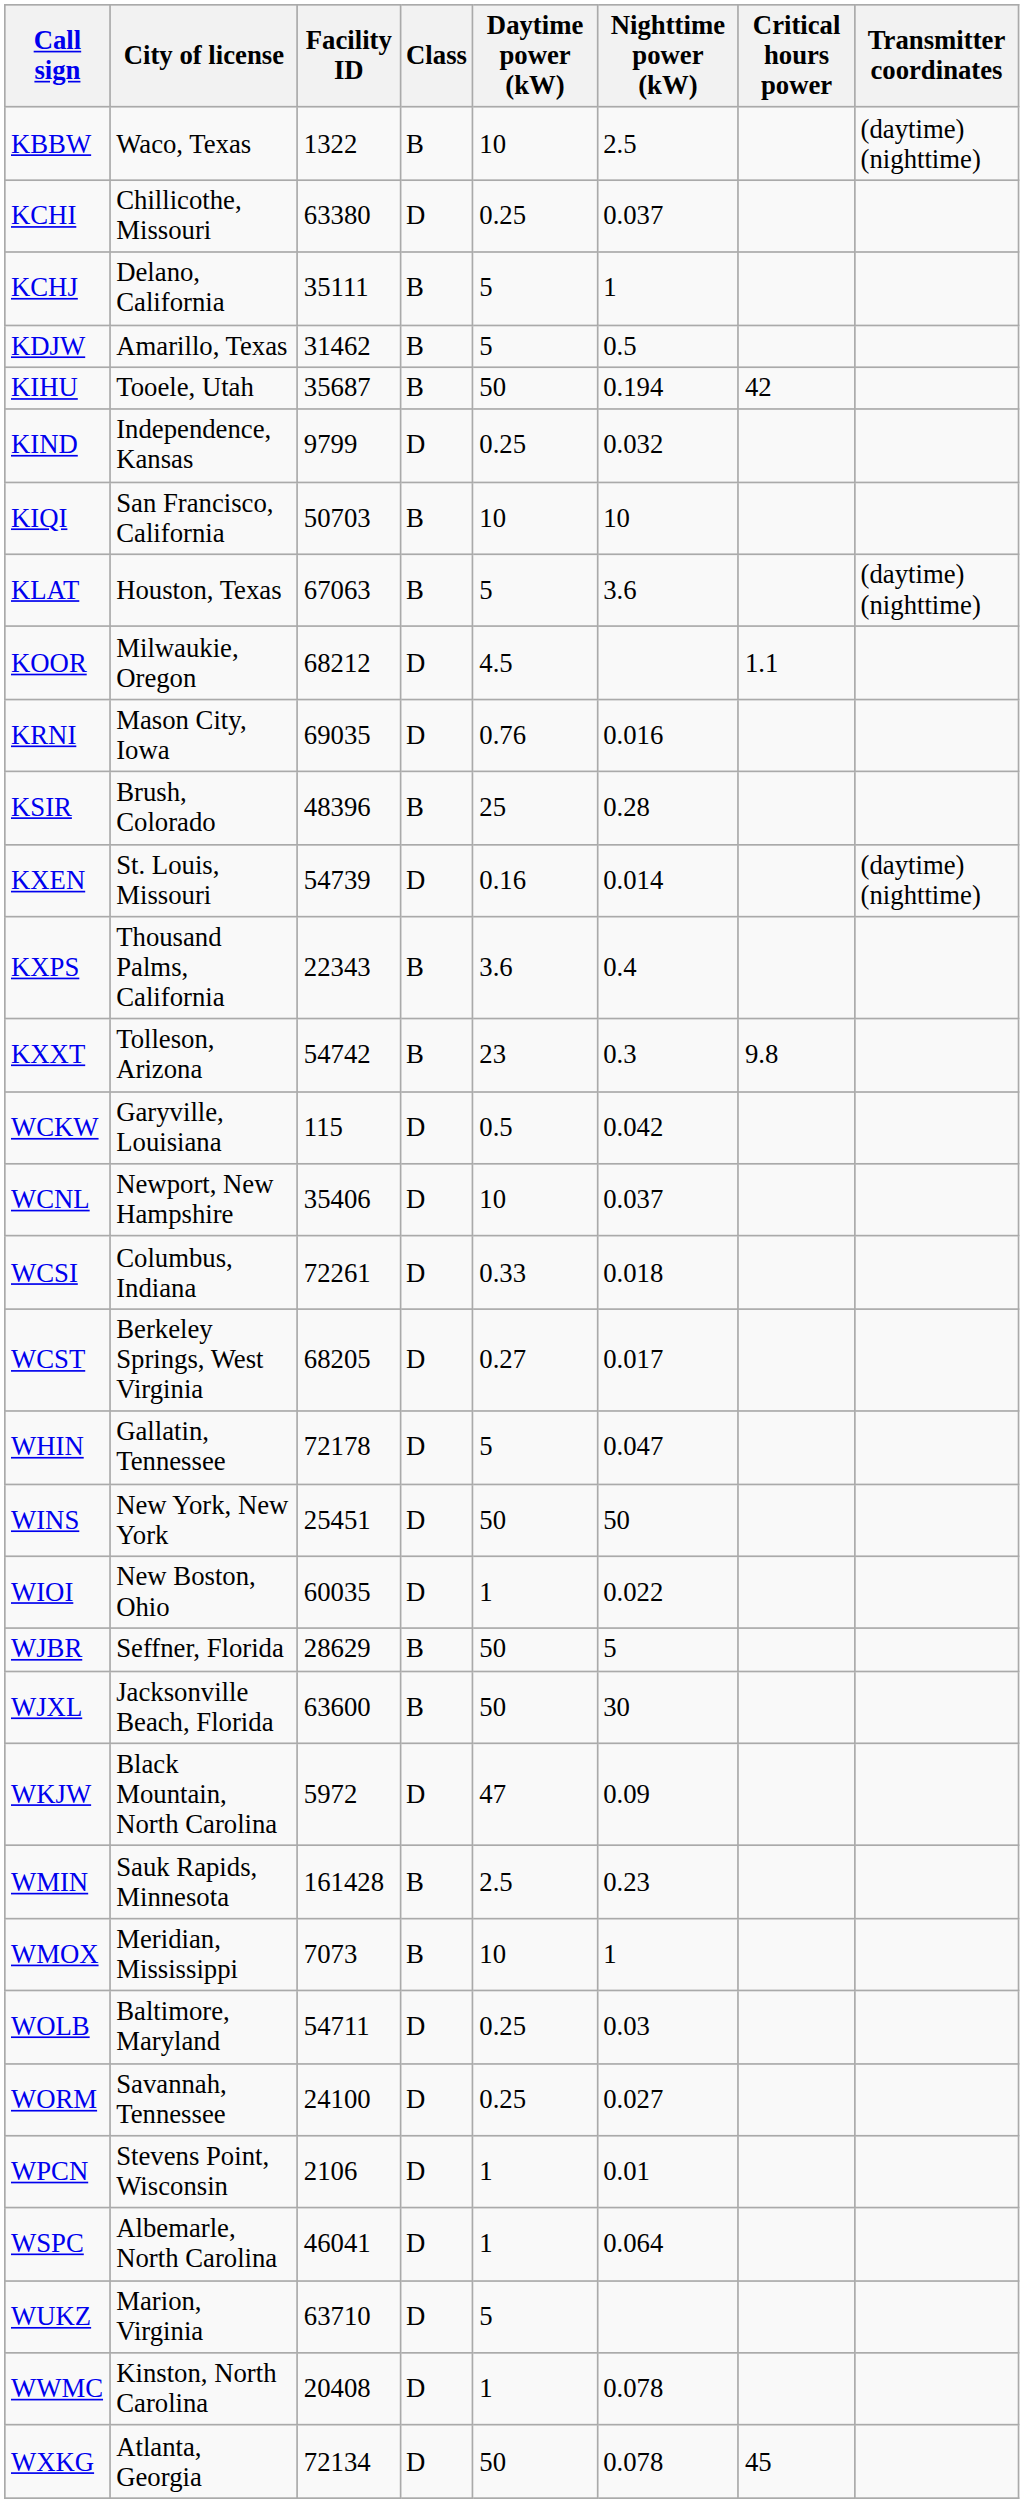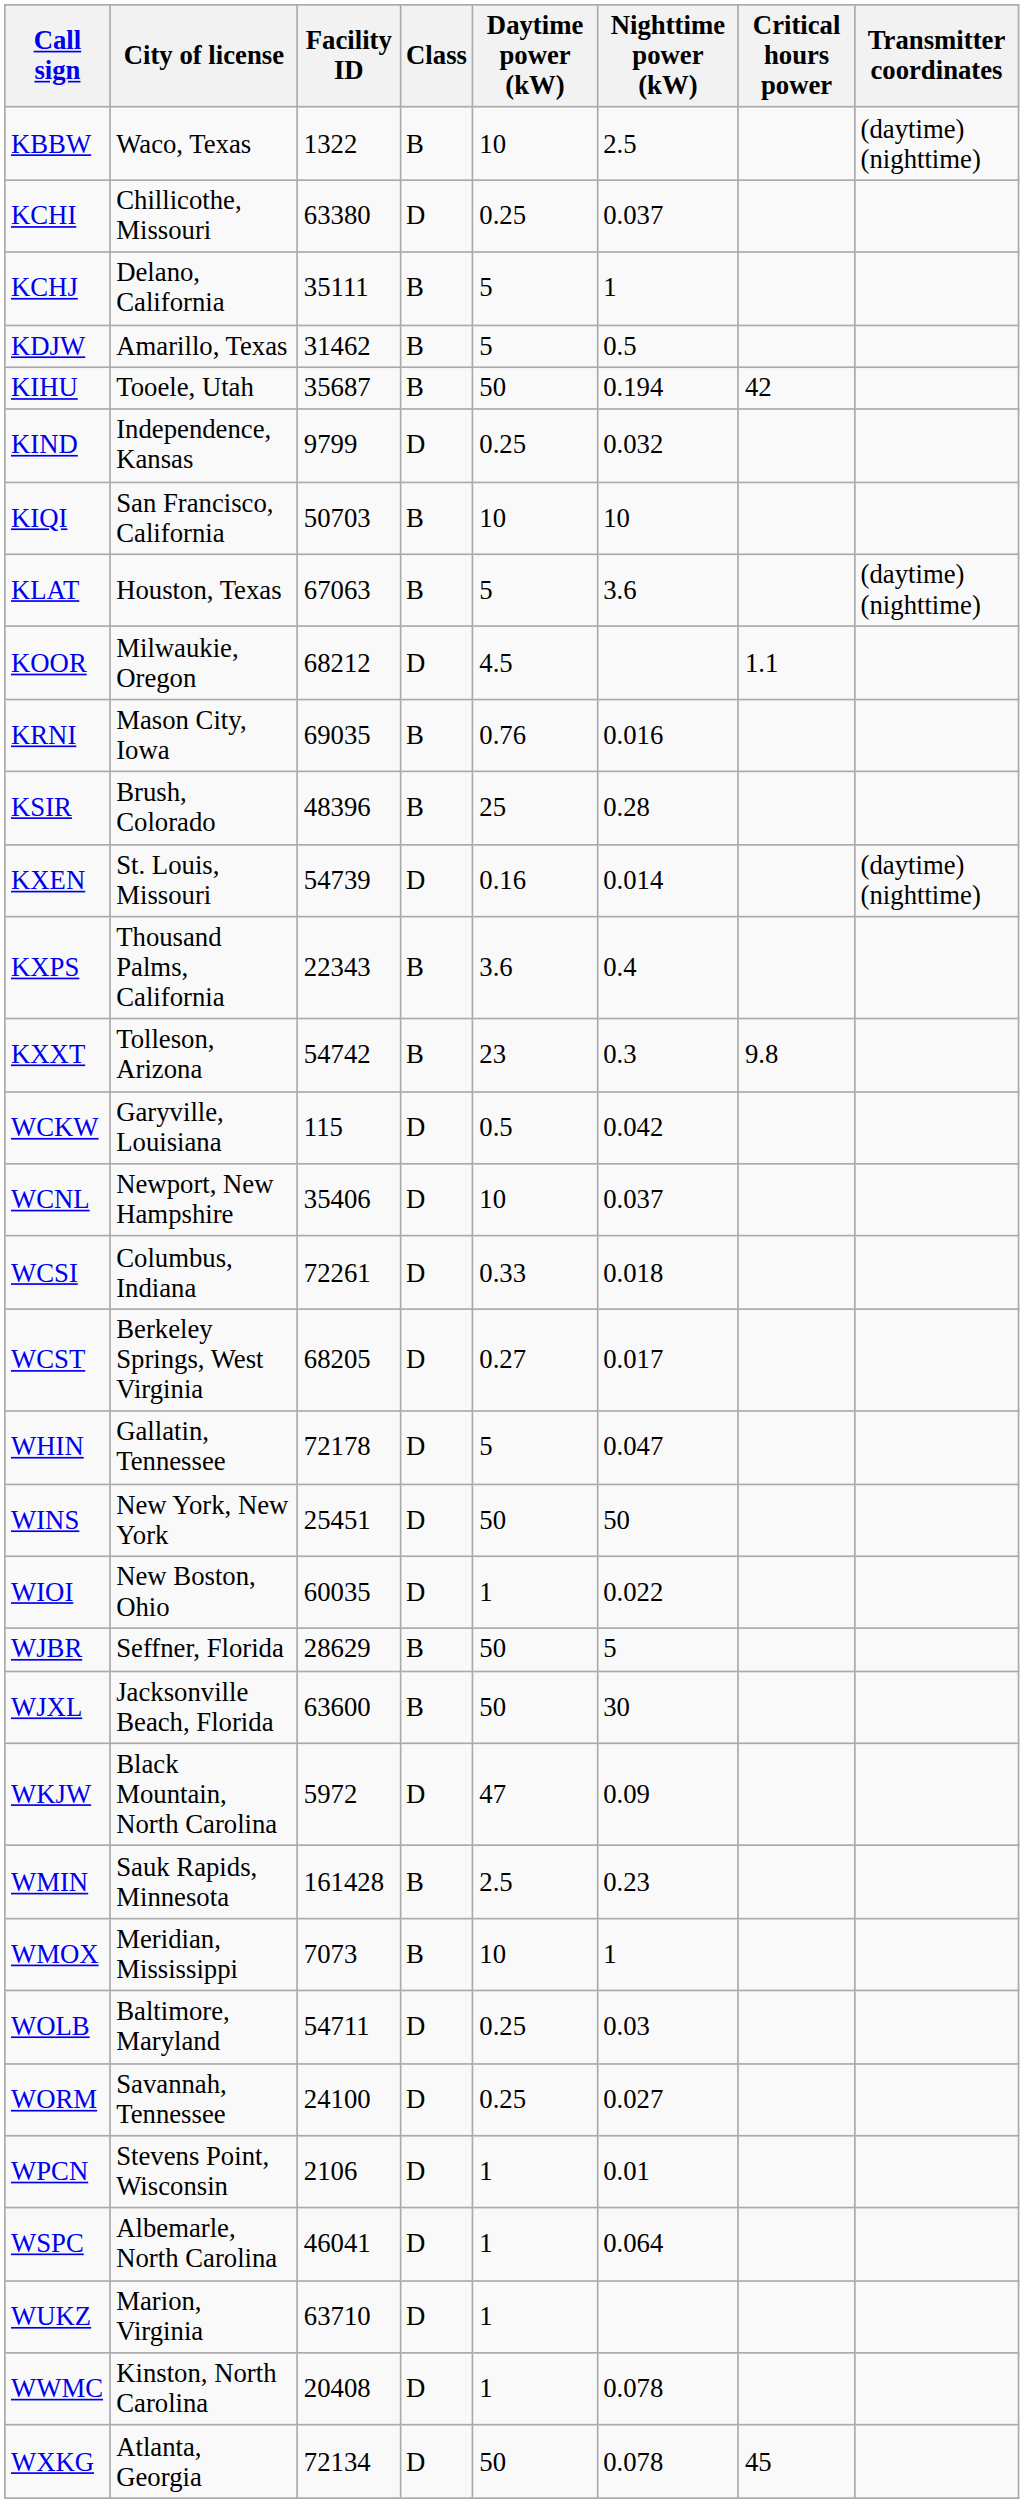 <table class="wikitable sortable">
 <tr>
 <th><a href='#'>Call sign</a></th>
 <th>City of license</th>
 <th>Facility ID</th>
 <th>Class</th>
 <th>Daytime power (kW)</th>
 <th>Nighttime power (kW)</th>
 <th>Critical hours power</th>
 <th>Transmitter coordinates</th>
 </tr>
 <tr>
 <td><a href='#'>KBBW</a></td>
 <td>Waco, Texas</td>
 <td>1322</td>
 <td>B</td>
 <td>10</td>
 <td>2.5</td>
 <td></td>
 <td> (daytime)<br> (nighttime)</td>
 </tr>
 <tr>
 <td><a href='#'>KCHI</a></td>
 <td>Chillicothe, Missouri</td>
 <td>63380</td>
 <td>D</td>
 <td>0.25</td>
 <td>0.037</td>
 <td></td>
 <td></td>
 </tr>
 <tr>
 <td><a href='#'>KCHJ</a></td>
 <td>Delano, California</td>
 <td>35111</td>
 <td>B</td>
 <td>5</td>
 <td>1</td>
 <td></td>
 <td></td>
 </tr>
 <tr>
 <td><a href='#'>KDJW</a></td>
 <td>Amarillo, Texas</td>
 <td>31462</td>
 <td>B</td>
 <td>5</td>
 <td>0.5</td>
 <td></td>
 <td></td>
 </tr>
 <tr>
 <td><a href='#'>KIHU</a></td>
 <td>Tooele, Utah</td>
 <td>35687</td>
 <td>B</td>
 <td>50</td>
 <td>0.194</td>
 <td>42</td>
 <td></td>
 </tr>
 <tr>
 <td><a href='#'>KIND</a></td>
 <td>Independence, Kansas</td>
 <td>9799</td>
 <td>D</td>
 <td>0.25</td>
 <td>0.032</td>
 <td></td>
 <td></td>
 </tr>
 <tr>
 <td><a href='#'>KIQI</a></td>
 <td>San Francisco, California</td>
 <td>50703</td>
 <td>B</td>
 <td>10</td>
 <td>10</td>
 <td></td>
 <td></td>
 </tr>
 <tr>
 <td><a href='#'>KLAT</a></td>
 <td>Houston, Texas</td>
 <td>67063</td>
 <td>B</td>
 <td>5</td>
 <td>3.6</td>
 <td></td>
 <td> (daytime)<br> (nighttime)</td>
 </tr>
 <tr>
 <td><a href='#'>KOOR</a></td>
 <td>Milwaukie, Oregon</td>
 <td>68212</td>
 <td>D</td>
 <td>4.5</td>
 <td></td>
 <td>1.1</td>
 <td></td>
 </tr>
 <tr>
 <td><a href='#'>KRNI</a></td>
 <td>Mason City, Iowa</td>
 <td>69035</td>
-<td>D</td>
+<td>B</td>
 <td>0.76</td>
 <td>0.016</td>
 <td></td>
 <td></td>
 </tr>
 <tr>
 <td><a href='#'>KSIR</a></td>
 <td>Brush, Colorado</td>
 <td>48396</td>
 <td>B</td>
 <td>25</td>
 <td>0.28</td>
 <td></td>
 <td></td>
 </tr>
 <tr>
 <td><a href='#'>KXEN</a></td>
 <td>St. Louis, Missouri</td>
 <td>54739</td>
 <td>D</td>
 <td>0.16</td>
 <td>0.014</td>
 <td></td>
 <td> (daytime)<br> (nighttime)</td>
 </tr>
 <tr>
 <td><a href='#'>KXPS</a></td>
 <td>Thousand Palms, California</td>
 <td>22343</td>
 <td>B</td>
 <td>3.6</td>
 <td>0.4</td>
 <td></td>
 <td></td>
 </tr>
 <tr>
 <td><a href='#'>KXXT</a></td>
 <td>Tolleson, Arizona</td>
 <td>54742</td>
 <td>B</td>
 <td>23</td>
 <td>0.3</td>
 <td>9.8</td>
 <td></td>
 </tr>
 <tr>
 <td><a href='#'>WCKW</a></td>
 <td>Garyville, Louisiana</td>
 <td>115</td>
 <td>D</td>
 <td>0.5</td>
 <td>0.042</td>
 <td></td>
 <td></td>
 </tr>
 <tr>
 <td><a href='#'>WCNL</a></td>
 <td>Newport, New Hampshire</td>
 <td>35406</td>
 <td>D</td>
 <td>10</td>
 <td>0.037</td>
 <td></td>
 <td></td>
 </tr>
 <tr>
 <td><a href='#'>WCSI</a></td>
 <td>Columbus, Indiana</td>
 <td>72261</td>
 <td>D</td>
 <td>0.33</td>
 <td>0.018</td>
 <td></td>
 <td></td>
 </tr>
 <tr>
 <td><a href='#'>WCST</a></td>
 <td>Berkeley Springs, West Virginia</td>
 <td>68205</td>
 <td>D</td>
 <td>0.27</td>
 <td>0.017</td>
 <td></td>
 <td></td>
 </tr>
 <tr>
 <td><a href='#'>WHIN</a></td>
 <td>Gallatin, Tennessee</td>
 <td>72178</td>
 <td>D</td>
 <td>5</td>
 <td>0.047</td>
 <td></td>
 <td></td>
 </tr>
 <tr>
 <td><a href='#'>WINS</a></td>
 <td>New York, New York</td>
 <td>25451</td>
 <td>D</td>
 <td>50</td>
 <td>50</td>
 <td></td>
 <td></td>
 </tr>
 <tr>
 <td><a href='#'>WIOI</a></td>
 <td>New Boston, Ohio</td>
 <td>60035</td>
 <td>D</td>
 <td>1</td>
 <td>0.022</td>
 <td></td>
 <td></td>
 </tr>
 <tr>
 <td><a href='#'>WJBR</a></td>
 <td>Seffner, Florida</td>
 <td>28629</td>
 <td>B</td>
 <td>50</td>
 <td>5</td>
 <td></td>
 <td></td>
 </tr>
 <tr>
 <td><a href='#'>WJXL</a></td>
 <td>Jacksonville Beach, Florida</td>
 <td>63600</td>
 <td>B</td>
 <td>50</td>
 <td>30</td>
 <td></td>
 <td></td>
 </tr>
 <tr>
 <td><a href='#'>WKJW</a></td>
 <td>Black Mountain, North Carolina</td>
 <td>5972</td>
 <td>D</td>
 <td>47</td>
 <td>0.09</td>
 <td></td>
 <td></td>
 </tr>
 <tr>
 <td><a href='#'>WMIN</a></td>
 <td>Sauk Rapids, Minnesota</td>
 <td>161428</td>
 <td>B</td>
 <td>2.5</td>
 <td>0.23</td>
 <td></td>
 <td></td>
 </tr>
 <tr>
 <td><a href='#'>WMOX</a></td>
 <td>Meridian, Mississippi</td>
 <td>7073</td>
 <td>B</td>
 <td>10</td>
 <td>1</td>
 <td></td>
 <td></td>
 </tr>
 <tr>
 <td><a href='#'>WOLB</a></td>
 <td>Baltimore, Maryland</td>
 <td>54711</td>
 <td>D</td>
 <td>0.25</td>
 <td>0.03</td>
 <td></td>
 <td></td>
 </tr>
 <tr>
 <td><a href='#'>WORM</a></td>
 <td>Savannah, Tennessee</td>
 <td>24100</td>
 <td>D</td>
 <td>0.25</td>
 <td>0.027</td>
 <td></td>
 <td></td>
 </tr>
 <tr>
 <td><a href='#'>WPCN</a></td>
 <td>Stevens Point, Wisconsin</td>
 <td>2106</td>
 <td>D</td>
 <td>1</td>
 <td>0.01</td>
 <td></td>
 <td></td>
 </tr>
 <tr>
 <td><a href='#'>WSPC</a></td>
 <td>Albemarle, North Carolina</td>
 <td>46041</td>
 <td>D</td>
 <td>1</td>
 <td>0.064</td>
 <td></td>
 <td></td>
 </tr>
 <tr>
 <td><a href='#'>WUKZ</a></td>
 <td>Marion, Virginia</td>
 <td>63710</td>
 <td>D</td>
-<td>5</td>
+<td>1</td>
 <td></td>
 <td></td>
 <td></td>
 </tr>
 <tr>
 <td><a href='#'>WWMC</a></td>
 <td>Kinston, North Carolina</td>
 <td>20408</td>
 <td>D</td>
 <td>1</td>
 <td>0.078</td>
 <td></td>
 <td></td>
 </tr>
 <tr>
 <td><a href='#'>WXKG</a></td>
 <td>Atlanta, Georgia</td>
 <td>72134</td>
 <td>D</td>
 <td>50</td>
 <td>0.078</td>
 <td>45</td>
 <td></td>
 </tr>
 </table>
